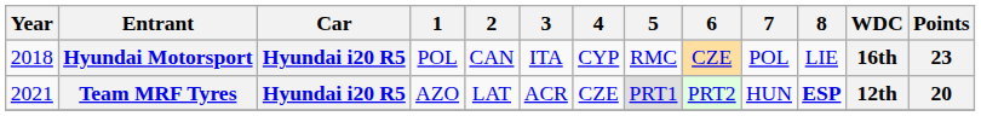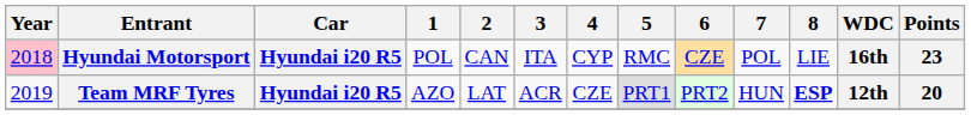 <table class="wikitable" border="1" style="text-align:center; font-size:85%;">
 <tr>
 <th>Year</th>
 <th>Entrant</th>
 <th>Car</th>
 <th>1</th>
 <th>2</th>
 <th>3</th>
 <th>4</th>
 <th>5</th>
 <th>6</th>
 <th>7</th>
 <th>8</th>
 <th>WDC</th>
 <th>Points</th>
 </tr>
 <tr>
-<td><a href='#'>2018</a></td>
+<td style="background: pink;"><a href='#'>2018</a></td>
 <th nowrap><a href='#'>Hyundai Motorsport</a></th>
 <th nowrap><a href='#'>Hyundai i20 R5</a></th>
 <td><a href='#'>POL</a></td>
 <td><a href='#'>CAN</a></td>
 <td><a href='#'>ITA</a></td>
 <td><a href='#'>CYP</a></td>
 <td><a href='#'>RMC</a></td>
 <td style="background:#FFDF9F;"><a href='#'>CZE</a><br></td>
 <td><a href='#'>POL</a></td>
 <td><a href='#'>LIE</a></td>
 <th>16th</th>
 <th>23</th>
 </tr>
 <tr>
-<td><a href='#'>2021</a></td>
+<td><a href='#'>2019</a></td>
 <th nowrap><a href='#'>Team MRF Tyres</a></th>
 <th nowrap><a href='#'>Hyundai i20 R5</a></th>
 <td><a href='#'>AZO</a></td>
 <td><a href='#'>LAT</a></td>
 <td><a href='#'>ACR</a></td>
 <td><a href='#'>CZE</a></td>
 <td style="background:#dfdfdf;"><a href='#'>PRT1</a><br></td>
 <td style="background:#DFFFDF;"><a href='#'>PRT2</a><br></td>
 <td><a href='#'>HUN</a></td>
 <td><strong><a href='#'>ESP</a></strong></td>
 <th>12th</th>
 <th>20</th>
 </tr>
 <tr>
 </tr>
 </table>
